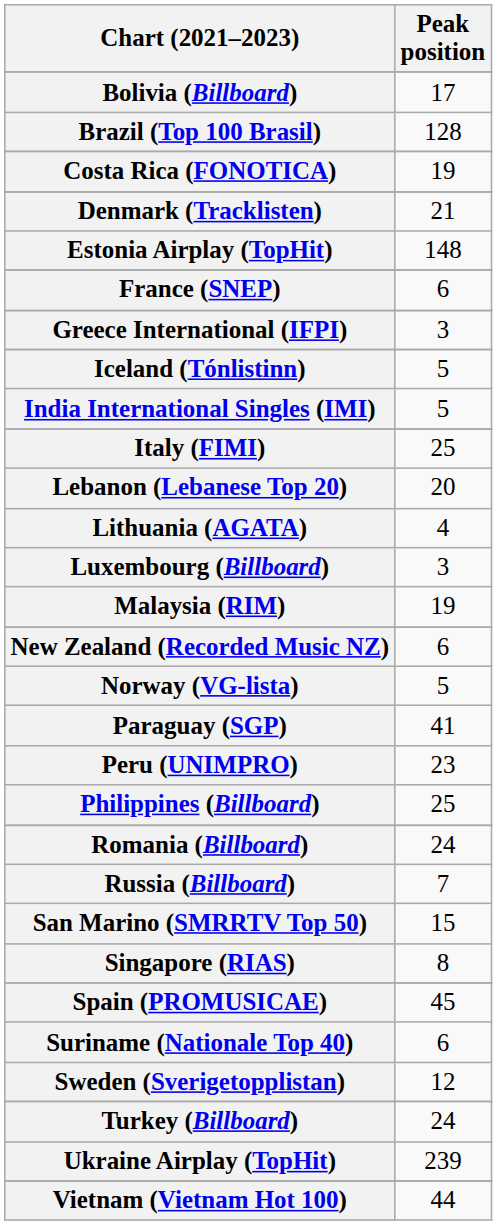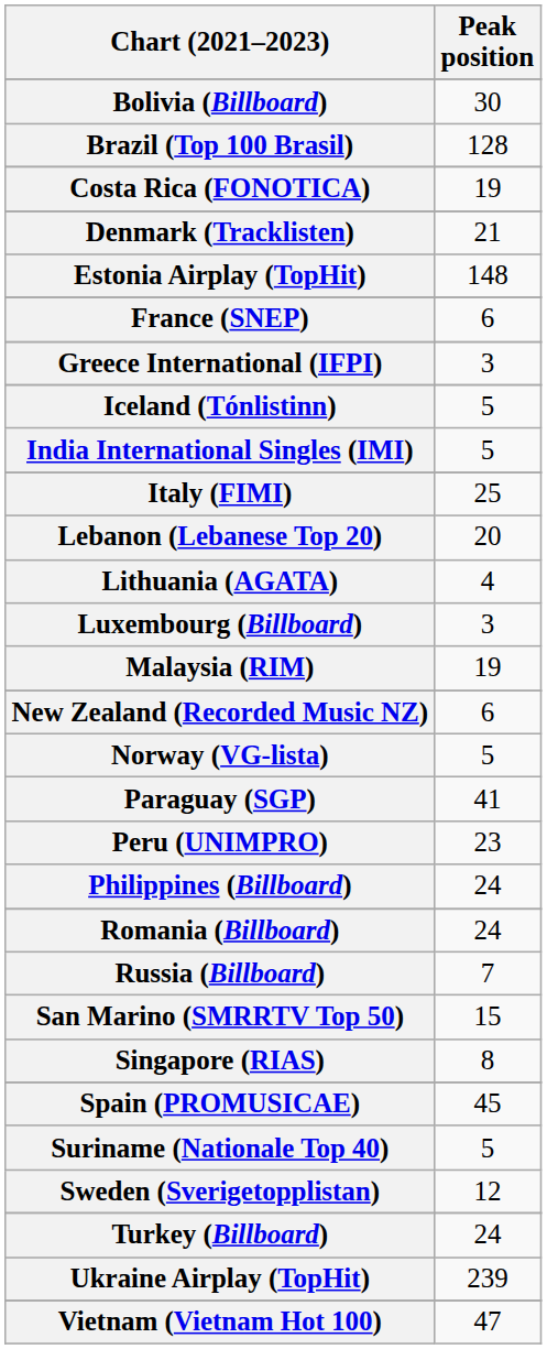 <table class="wikitable sortable plainrowheaders" style="text-align:center">
 <tr>
 <th scope="col">Chart (2021–2023)</th>
 <th scope="col">Peak<br>position</th>
 </tr>
 <tr>
 </tr>
 <tr>
 </tr>
 <tr>
 </tr>
 <tr>
 </tr>
 <tr>
 </tr>
 <tr>
 <th scope="row">Bolivia (<em><a href='#'>Billboard</a></em>)</th>
-<td>17</td>
+<td>30</td>
 </tr>
 <tr>
 <th scope="row">Brazil (<a href='#'>Top 100 Brasil</a>)</th>
 <td>128</td>
 </tr>
 <tr>
 </tr>
 <tr>
 </tr>
 <tr>
 </tr>
 <tr>
 </tr>
 <tr>
 </tr>
 <tr>
 <th scope="row">Costa Rica (<a href='#'>FONOTICA</a>)</th>
 <td>19</td>
 </tr>
 <tr>
 </tr>
 <tr>
 </tr>
 <tr>
 <th scope="row">Denmark (<a href='#'>Tracklisten</a>)</th>
 <td>21</td>
 </tr>
 <tr>
 <th scope="row">Estonia Airplay (<a href='#'>TopHit</a>)</th>
 <td>148</td>
 </tr>
 <tr>
 </tr>
 <tr>
 <th scope="row">France (<a href='#'>SNEP</a>)</th>
 <td>6</td>
 </tr>
 <tr>
 </tr>
 <tr>
 </tr>
 <tr>
 <th scope="row">Greece International (<a href='#'>IFPI</a>)</th>
 <td>3</td>
 </tr>
 <tr>
 </tr>
 <tr>
 </tr>
 <tr>
 </tr>
 <tr>
 <th scope="row">Iceland (<a href='#'>Tónlistinn</a>)</th>
 <td>5</td>
 </tr>
 <tr>
 <th scope="row"><a href='#'>India International Singles</a> (<a href='#'>IMI</a>)</th>
 <td>5</td>
 </tr>
 <tr>
 </tr>
 <tr>
 <th scope="row">Italy (<a href='#'>FIMI</a>)</th>
 <td>25</td>
 </tr>
 <tr>
 <th scope="row">Lebanon (<a href='#'>Lebanese Top 20</a>)</th>
 <td>20</td>
 </tr>
 <tr>
 <th scope="row">Lithuania (<a href='#'>AGATA</a>)</th>
 <td>4</td>
 </tr>
 <tr>
 <th scope="row">Luxembourg (<em><a href='#'>Billboard</a></em>)</th>
 <td>3</td>
 </tr>
 <tr>
 <th scope="row">Malaysia (<a href='#'>RIM</a>)</th>
 <td>19</td>
 </tr>
 <tr>
 </tr>
 <tr>
 </tr>
 <tr>
 <th scope="row">New Zealand (<a href='#'>Recorded Music NZ</a>)</th>
 <td>6</td>
 </tr>
 <tr>
 <th scope="row">Norway (<a href='#'>VG-lista</a>)</th>
 <td>5</td>
 </tr>
 <tr>
 <th scope="row">Paraguay (<a href='#'>SGP</a>)</th>
 <td>41</td>
 </tr>
 <tr>
 <th scope="row">Peru (<a href='#'>UNIMPRO</a>)</th>
 <td>23</td>
 </tr>
 <tr>
 <th scope="row"><a href='#'>Philippines</a> (<em><a href='#'>Billboard</a></em>)</th>
-<td>25</td>
+<td>24</td>
 </tr>
 <tr>
 </tr>
 <tr>
 </tr>
 <tr>
 <th scope="row">Romania (<em><a href='#'>Billboard</a></em>)</th>
 <td>24</td>
 </tr>
 <tr>
 <th scope="row">Russia (<em><a href='#'>Billboard</a></em>)</th>
 <td>7</td>
 </tr>
 <tr>
 <th scope="row">San Marino (<a href='#'>SMRRTV Top 50</a>)</th>
 <td>15</td>
 </tr>
 <tr>
 <th scope="row">Singapore (<a href='#'>RIAS</a>)</th>
 <td>8</td>
 </tr>
 <tr>
 </tr>
 <tr>
 </tr>
 <tr>
 </tr>
 <tr>
 <th scope="row">Spain (<a href='#'>PROMUSICAE</a>)</th>
 <td>45</td>
 </tr>
 <tr>
 <th scope="row">Suriname (<a href='#'>Nationale Top 40</a>)</th>
-<td>6</td>
+<td>5</td>
 </tr>
 <tr>
 <th scope="row">Sweden (<a href='#'>Sverigetopplistan</a>)</th>
 <td>12</td>
 </tr>
 <tr>
 </tr>
 <tr>
 <th scope="row">Turkey (<em><a href='#'>Billboard</a></em>)</th>
 <td>24</td>
 </tr>
 <tr>
 <th scope="row">Ukraine Airplay (<a href='#'>TopHit</a>)</th>
 <td>239</td>
 </tr>
 <tr>
 </tr>
 <tr>
 </tr>
 <tr>
 </tr>
 <tr>
 </tr>
 <tr>
 </tr>
 <tr>
 </tr>
 <tr>
 </tr>
 <tr>
 <th scope="row">Vietnam (<a href='#'>Vietnam Hot 100</a>)</th>
-<td>44</td>
+<td>47</td>
 </tr>
 </table>
